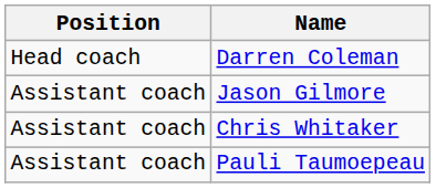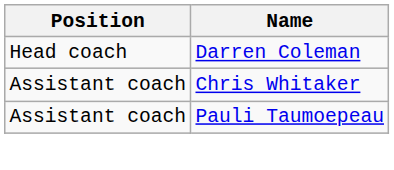 <table class="wikitable">
 <tr>
 <th>Position</th>
 <th>Name</th>
 </tr>
 <tr>
 <td>Head coach</td>
 <td> <a href='#'>Darren Coleman</a></td>
 </tr>
 <tr>
 <td>Assistant coach</td>
-<td> <a href='#'>Jason Gilmore</a></td>
-</tr>
-<tr>
-<td>Assistant coach</td>
 <td> <a href='#'>Chris Whitaker</a></td>
 </tr>
 <tr>
 <td>Assistant coach</td>
 <td> <a href='#'>Pauli Taumoepeau</a></td>
 </tr>
 </table>
